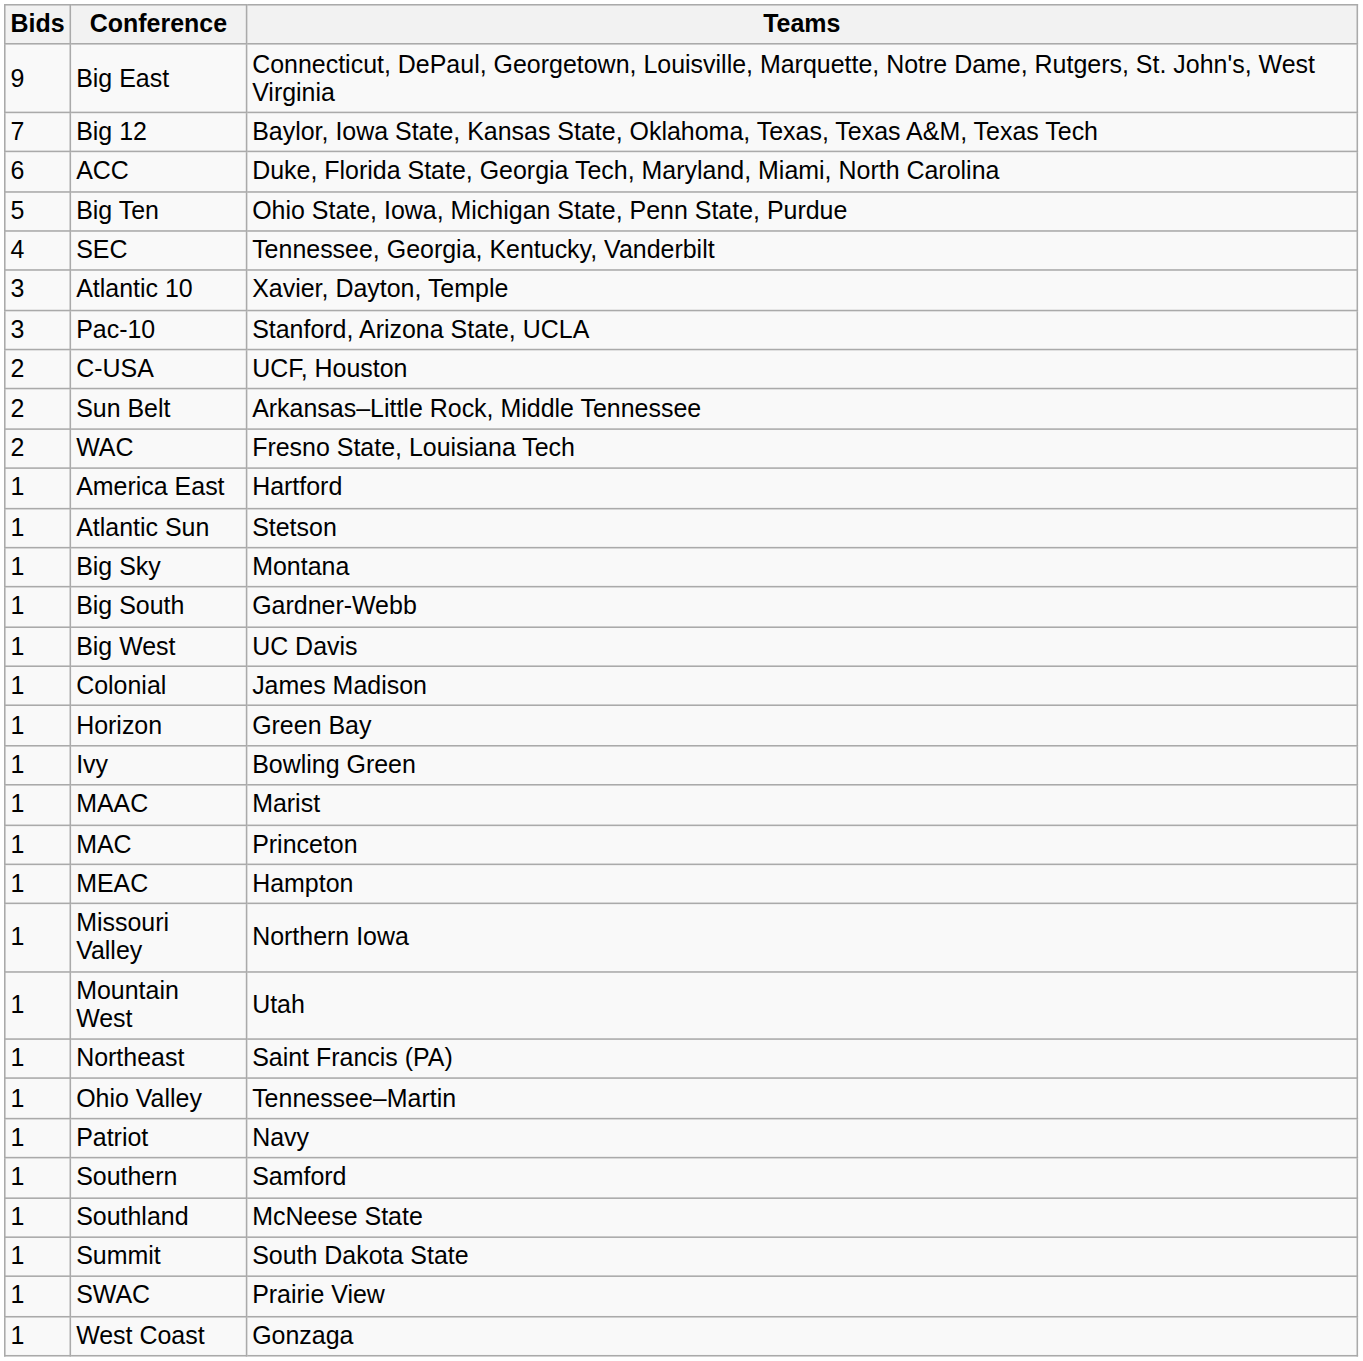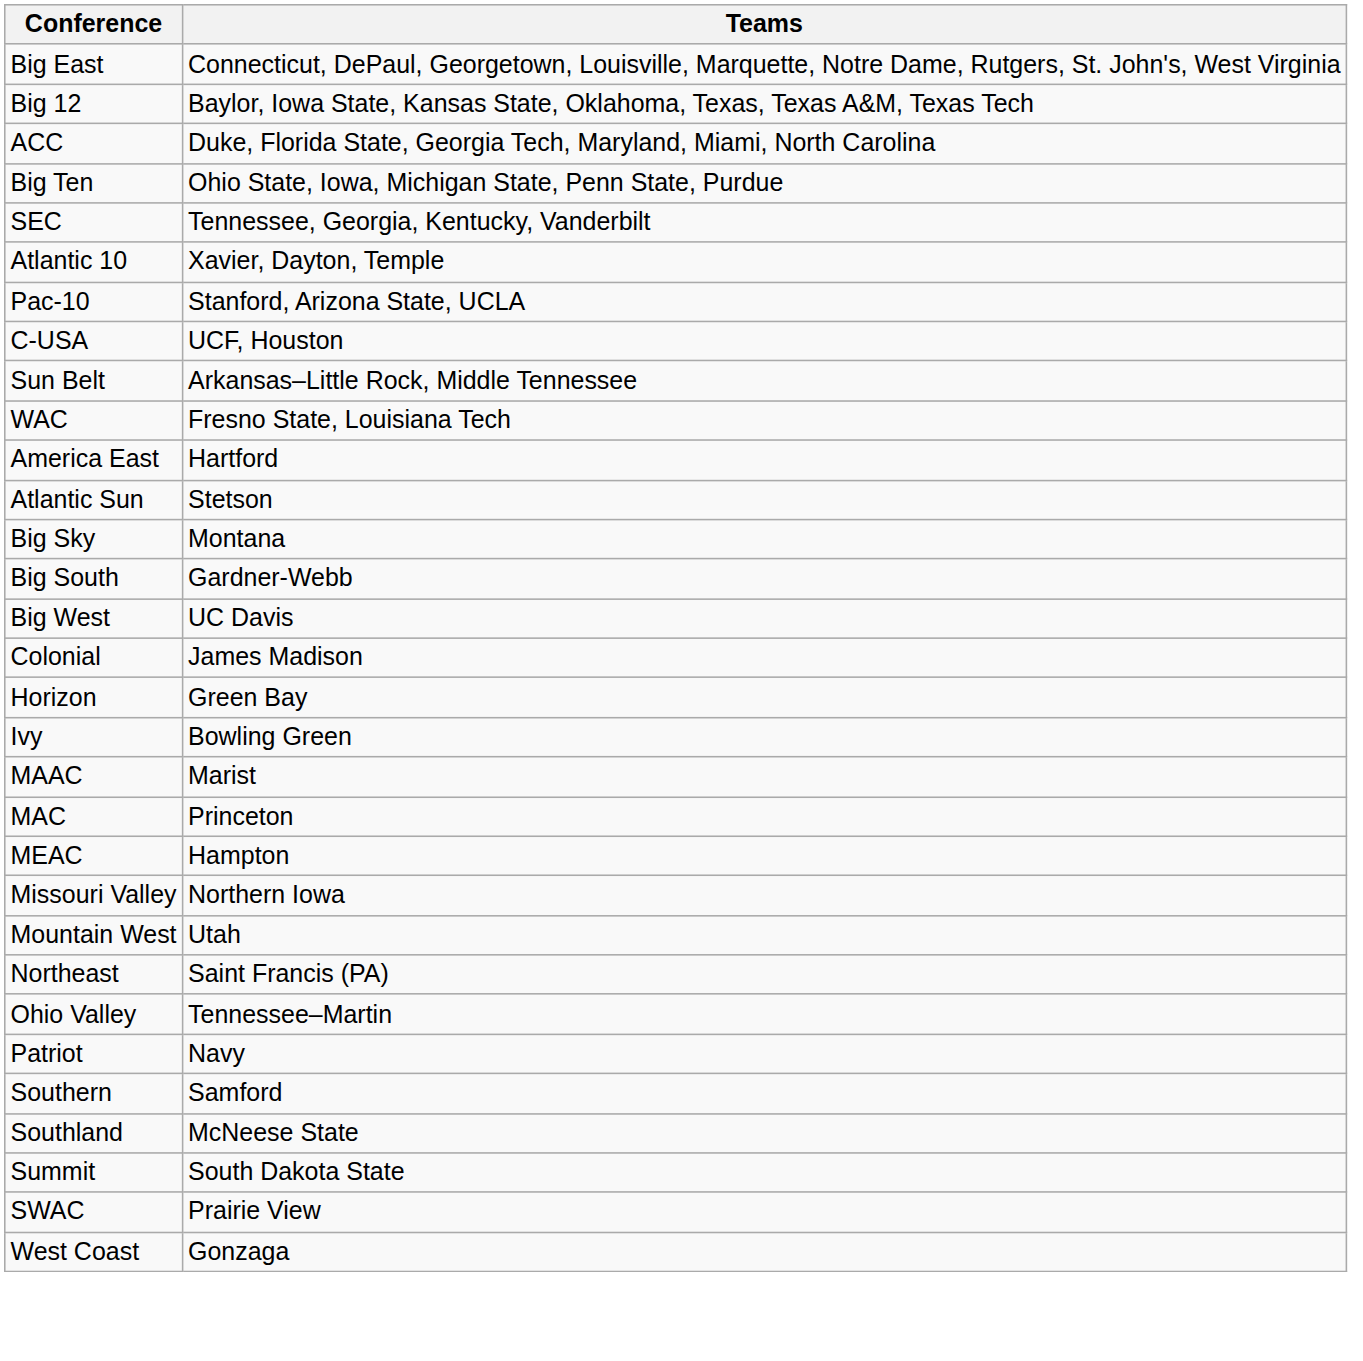 <table class="wikitable">
 <tr>
-<th>Bids</th>
 <th>Conference</th>
 <th>Teams</th>
 </tr>
 <tr>
-<td>9</td>
 <td>Big East</td>
 <td>Connecticut, DePaul, Georgetown, Louisville, Marquette, Notre Dame, Rutgers, St. John's, West Virginia</td>
 </tr>
 <tr>
-<td>7</td>
 <td>Big 12</td>
 <td>Baylor, Iowa State, Kansas State, Oklahoma, Texas, Texas A&M, Texas Tech</td>
 </tr>
 <tr>
-<td>6</td>
 <td>ACC</td>
 <td>Duke, Florida State, Georgia Tech, Maryland, Miami, North Carolina</td>
 </tr>
 <tr>
-<td>5</td>
 <td>Big Ten</td>
 <td>Ohio State, Iowa, Michigan State, Penn State, Purdue</td>
 </tr>
 <tr>
-<td>4</td>
 <td>SEC</td>
 <td>Tennessee, Georgia, Kentucky, Vanderbilt</td>
 </tr>
 <tr>
-<td>3</td>
 <td>Atlantic 10</td>
 <td>Xavier, Dayton, Temple</td>
 </tr>
 <tr>
-<td>3</td>
 <td>Pac-10</td>
 <td>Stanford, Arizona State, UCLA</td>
 </tr>
 <tr>
-<td>2</td>
 <td>C-USA</td>
 <td>UCF, Houston</td>
 </tr>
 <tr>
-<td>2</td>
 <td>Sun Belt</td>
 <td>Arkansas–Little Rock, Middle Tennessee</td>
 </tr>
 <tr>
-<td>2</td>
 <td>WAC</td>
 <td>Fresno State, Louisiana Tech</td>
 </tr>
 <tr>
-<td>1</td>
 <td>America East</td>
 <td>Hartford</td>
 </tr>
 <tr>
-<td>1</td>
 <td>Atlantic Sun</td>
 <td>Stetson</td>
 </tr>
 <tr>
-<td>1</td>
 <td>Big Sky</td>
 <td>Montana</td>
 </tr>
 <tr>
-<td>1</td>
 <td>Big South</td>
 <td>Gardner-Webb</td>
 </tr>
 <tr>
-<td>1</td>
 <td>Big West</td>
 <td>UC Davis</td>
 </tr>
 <tr>
-<td>1</td>
 <td>Colonial</td>
 <td>James Madison</td>
 </tr>
 <tr>
-<td>1</td>
 <td>Horizon</td>
 <td>Green Bay</td>
 </tr>
 <tr>
-<td>1</td>
 <td>Ivy</td>
 <td>Bowling Green</td>
 </tr>
 <tr>
-<td>1</td>
 <td>MAAC</td>
 <td>Marist</td>
 </tr>
 <tr>
-<td>1</td>
 <td>MAC</td>
 <td>Princeton</td>
 </tr>
 <tr>
-<td>1</td>
 <td>MEAC</td>
 <td>Hampton</td>
 </tr>
 <tr>
-<td>1</td>
 <td>Missouri Valley</td>
 <td>Northern Iowa</td>
 </tr>
 <tr>
-<td>1</td>
 <td>Mountain West</td>
 <td>Utah</td>
 </tr>
 <tr>
-<td>1</td>
 <td>Northeast</td>
 <td>Saint Francis (PA)</td>
 </tr>
 <tr>
-<td>1</td>
 <td>Ohio Valley</td>
 <td>Tennessee–Martin</td>
 </tr>
 <tr>
-<td>1</td>
 <td>Patriot</td>
 <td>Navy</td>
 </tr>
 <tr>
-<td>1</td>
 <td>Southern</td>
 <td>Samford</td>
 </tr>
 <tr>
-<td>1</td>
 <td>Southland</td>
 <td>McNeese State</td>
 </tr>
 <tr>
-<td>1</td>
 <td>Summit</td>
 <td>South Dakota State</td>
 </tr>
 <tr>
-<td>1</td>
 <td>SWAC</td>
 <td>Prairie View</td>
 </tr>
 <tr>
-<td>1</td>
 <td>West Coast</td>
 <td>Gonzaga</td>
 </tr>
 </table>
